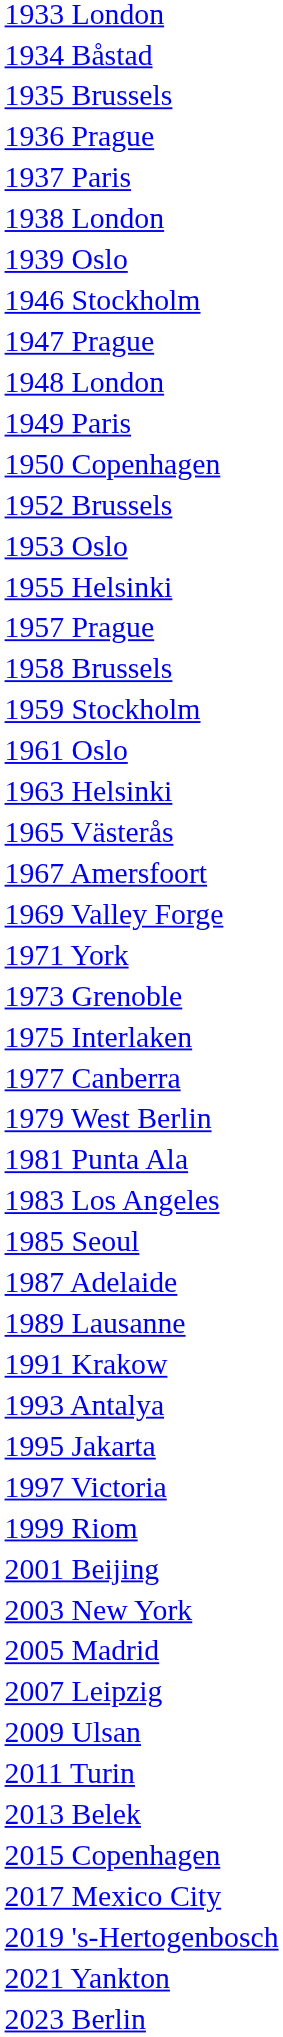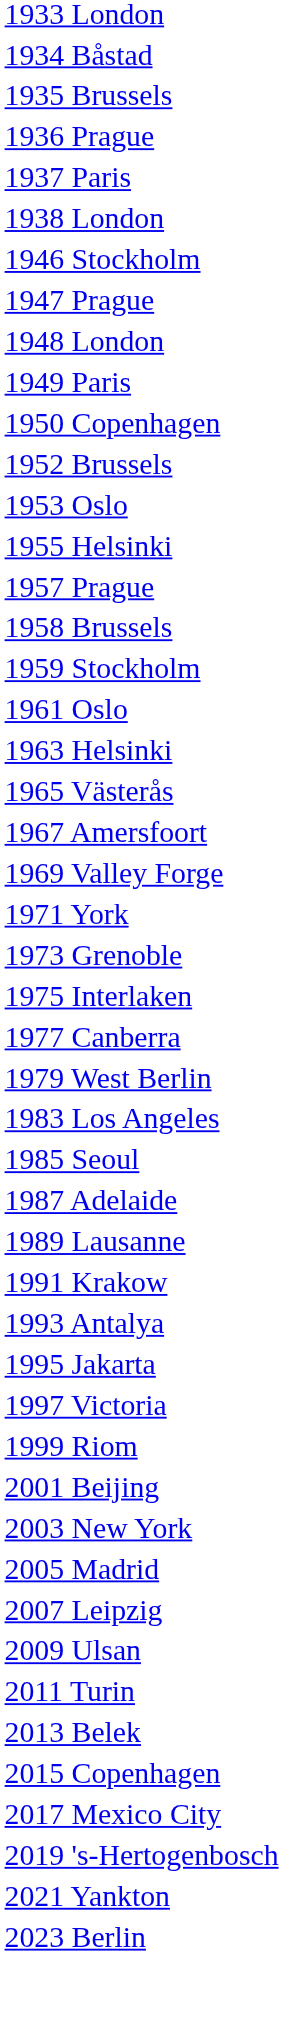 <table>
 <tr>
 <td> <a href='#'>1933 London</a></td>
 <td></td>
 <td></td>
 <td></td>
 </tr>
 <tr>
 <td> <a href='#'>1934 Båstad</a></td>
 <td></td>
 <td></td>
 <td></td>
 </tr>
 <tr>
 <td> <a href='#'>1935 Brussels</a></td>
 <td></td>
 <td></td>
 <td></td>
 </tr>
 <tr>
 <td> <a href='#'>1936 Prague</a></td>
 <td></td>
 <td></td>
 <td></td>
 </tr>
 <tr>
 <td> <a href='#'>1937 Paris</a></td>
 <td></td>
 <td></td>
 <td></td>
 </tr>
 <tr>
 <td> <a href='#'>1938 London</a></td>
-<td></td>
-<td></td>
-<td></td>
-</tr>
-<tr>
-<td> <a href='#'>1939 Oslo</a></td>
 <td></td>
 <td></td>
 <td></td>
 </tr>
 <tr>
 <td> <a href='#'>1946 Stockholm</a></td>
 <td></td>
 <td></td>
 <td></td>
 </tr>
 <tr>
 <td> <a href='#'>1947 Prague</a></td>
 <td></td>
 <td></td>
 <td></td>
 </tr>
 <tr>
 <td> <a href='#'>1948 London</a></td>
 <td></td>
 <td></td>
 <td></td>
 </tr>
 <tr>
 <td> <a href='#'>1949 Paris</a></td>
 <td></td>
 <td></td>
 <td></td>
 </tr>
 <tr>
 <td> <a href='#'>1950 Copenhagen</a></td>
 <td></td>
 <td></td>
 <td></td>
 </tr>
 <tr>
 <td> <a href='#'>1952 Brussels</a></td>
 <td></td>
 <td></td>
 <td></td>
 </tr>
 <tr>
 <td> <a href='#'>1953 Oslo</a></td>
 <td></td>
 <td></td>
 <td></td>
 </tr>
 <tr>
 <td> <a href='#'>1955 Helsinki</a></td>
 <td></td>
 <td></td>
 <td></td>
 </tr>
 <tr>
 <td> <a href='#'>1957 Prague</a></td>
 <td></td>
 <td></td>
 <td></td>
 </tr>
 <tr>
 <td> <a href='#'>1958 Brussels</a></td>
 <td></td>
 <td></td>
 <td></td>
 </tr>
 <tr>
 <td> <a href='#'>1959 Stockholm</a></td>
 <td></td>
 <td></td>
 <td></td>
 </tr>
 <tr>
 <td> <a href='#'>1961 Oslo</a></td>
 <td></td>
 <td></td>
 <td></td>
 </tr>
 <tr>
 <td> <a href='#'>1963 Helsinki</a></td>
 <td></td>
 <td></td>
 <td></td>
 </tr>
 <tr>
 <td> <a href='#'>1965 Västerås</a></td>
 <td></td>
 <td></td>
 <td></td>
 </tr>
 <tr>
 <td> <a href='#'>1967 Amersfoort</a></td>
 <td></td>
 <td></td>
 <td></td>
 </tr>
 <tr>
 <td> <a href='#'>1969 Valley Forge</a></td>
 <td></td>
 <td></td>
 <td></td>
 </tr>
 <tr>
 <td> <a href='#'>1971 York</a></td>
 <td></td>
 <td></td>
 <td></td>
 </tr>
 <tr>
 <td> <a href='#'>1973 Grenoble</a></td>
 <td></td>
 <td></td>
 <td></td>
 </tr>
 <tr>
 <td> <a href='#'>1975 Interlaken</a></td>
 <td></td>
 <td></td>
 <td></td>
 </tr>
 <tr>
 <td> <a href='#'>1977 Canberra</a></td>
 <td></td>
 <td></td>
 <td></td>
 </tr>
 <tr>
 <td> <a href='#'>1979 West Berlin</a></td>
 <td></td>
 <td></td>
 <td></td>
 </tr>
 <tr>
-<td> <a href='#'>1981 Punta Ala</a></td>
-<td></td>
-<td></td>
-<td></td>
-</tr>
-<tr>
 <td> <a href='#'>1983 Los Angeles</a></td>
 <td></td>
 <td></td>
 <td></td>
 </tr>
 <tr>
 <td> <a href='#'>1985 Seoul</a></td>
 <td></td>
 <td></td>
 <td></td>
 </tr>
 <tr>
 <td> <a href='#'>1987 Adelaide</a></td>
 <td></td>
 <td></td>
 <td></td>
 </tr>
 <tr>
 <td> <a href='#'>1989 Lausanne</a></td>
 <td></td>
 <td></td>
 <td></td>
 </tr>
 <tr>
 <td> <a href='#'>1991 Krakow</a></td>
 <td></td>
 <td></td>
 <td></td>
 </tr>
 <tr>
 <td> <a href='#'>1993 Antalya</a></td>
 <td></td>
 <td></td>
 <td></td>
 </tr>
 <tr>
 <td> <a href='#'>1995 Jakarta</a></td>
 <td></td>
 <td></td>
 <td></td>
 </tr>
 <tr>
 <td> <a href='#'>1997 Victoria</a></td>
 <td></td>
 <td></td>
 <td></td>
 </tr>
 <tr>
 <td> <a href='#'>1999 Riom</a></td>
 <td></td>
 <td></td>
 <td></td>
 </tr>
 <tr>
 <td> <a href='#'>2001 Beijing</a></td>
 <td></td>
 <td></td>
 <td></td>
 </tr>
 <tr>
 <td> <a href='#'>2003 New York</a></td>
 <td></td>
 <td></td>
 <td></td>
 </tr>
 <tr>
 <td> <a href='#'>2005 Madrid</a></td>
 <td></td>
 <td></td>
 <td></td>
 </tr>
 <tr>
 <td> <a href='#'>2007 Leipzig</a></td>
 <td></td>
 <td></td>
 <td></td>
 </tr>
 <tr>
 <td> <a href='#'>2009 Ulsan</a></td>
 <td></td>
 <td></td>
 <td></td>
 </tr>
 <tr>
 <td> <a href='#'>2011 Turin</a></td>
 <td></td>
 <td></td>
 <td></td>
 </tr>
 <tr>
 <td> <a href='#'>2013 Belek</a></td>
 <td></td>
 <td></td>
 <td></td>
 </tr>
 <tr>
 <td> <a href='#'>2015 Copenhagen</a></td>
 <td></td>
 <td></td>
 <td></td>
 </tr>
 <tr>
 <td> <a href='#'>2017 Mexico City</a></td>
 <td></td>
 <td></td>
 <td></td>
 </tr>
 <tr>
 <td> <a href='#'>2019 's-Hertogenbosch</a></td>
 <td></td>
 <td></td>
 <td></td>
 </tr>
 <tr>
 <td> <a href='#'>2021 Yankton</a></td>
 <td></td>
 <td></td>
 <td></td>
 </tr>
 <tr>
 <td> <a href='#'>2023 Berlin</a></td>
 <td></td>
 <td></td>
 <td></td>
 </tr>
 </table>
